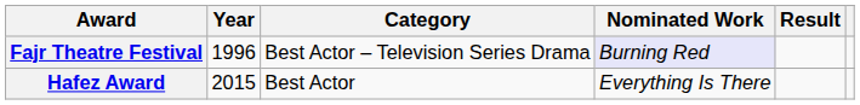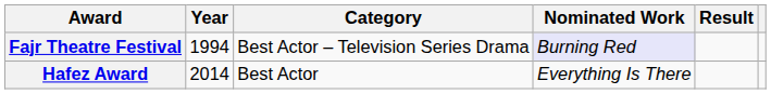 <table class="wikitable sortable plainrowheaders">
 <tr>
 <th scope="col">Award</th>
 <th scope="col">Year</th>
 <th scope="col">Category</th>
 <th scope="col">Nominated Work</th>
 <th scope="col">Result</th>
 <th scope="col" class="unsortable"></th>
 </tr>
 <tr>
 <th scope="row"><a href='#'>Fajr Theatre Festival</a></th>
-<td>1996</td>
+<td>1994</td>
 <td>Best Actor – Television Series Drama</td>
 <td style="background: lavender;"><em>Burning Red</em></td>
 <td></td>
 <td></td>
 </tr>
 <tr>
 <th scope="row"  rowspan="1"><a href='#'>Hafez Award</a></th>
-<td>2015</td>
+<td>2014</td>
 <td>Best Actor</td>
 <td><em>Everything Is There</em></td>
 <td></td>
 <td></td>
 </tr>
 </table>
